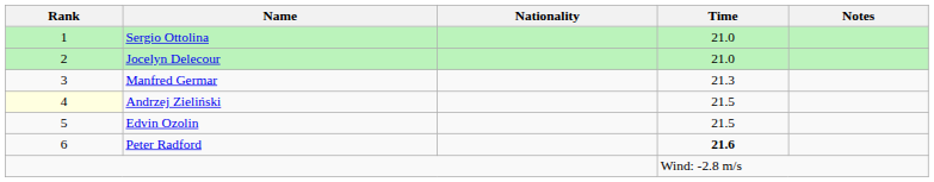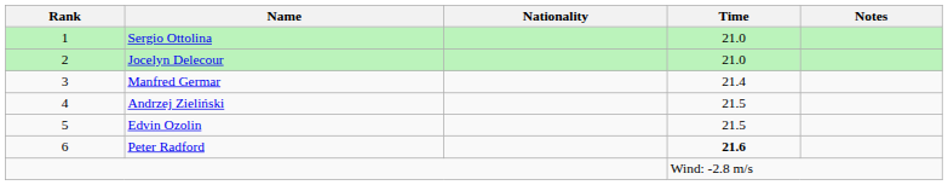 <table class="wikitable sortable" style="text-align:center;width: 55%">
 <tr>
 <th>Rank</th>
 <th>Name</th>
 <th>Nationality</th>
 <th>Time</th>
 <th>Notes</th>
 </tr>
 <tr bgcolor=bbf3bb>
 <td>1</td>
 <td align=left><a href='#'>Sergio Ottolina</a></td>
 <td align=left></td>
 <td>21.0</td>
 <td></td>
 </tr>
 <tr bgcolor=bbf3bb>
 <td>2</td>
 <td align=left><a href='#'>Jocelyn Delecour</a></td>
 <td align=left></td>
 <td>21.0</td>
 <td></td>
 </tr>
 <tr>
 <td>3</td>
 <td align=left><a href='#'>Manfred Germar</a></td>
 <td align=left></td>
-<td>21.3</td>
+<td>21.4</td>
 <td></td>
 </tr>
 <tr>
-<td style="background: lightyellow;">4</td>
+<td>4</td>
 <td align=left><a href='#'>Andrzej Zieliński</a></td>
 <td align=left></td>
 <td>21.5</td>
 <td></td>
 </tr>
 <tr>
 <td>5</td>
 <td align=left><a href='#'>Edvin Ozolin</a></td>
 <td align=left></td>
 <td>21.5</td>
 <td></td>
 </tr>
 <tr>
 <td>6</td>
 <td align=left><a href='#'>Peter Radford</a></td>
 <td align=left></td>
 <td><strong>21.6</strong></td>
 <td></td>
 </tr>
 <tr class="sortbottom">
 <td colspan="3"></td>
 <td colspan="2" style="text-align:left;">Wind: -2.8 m/s</td>
 </tr>
 </table>
